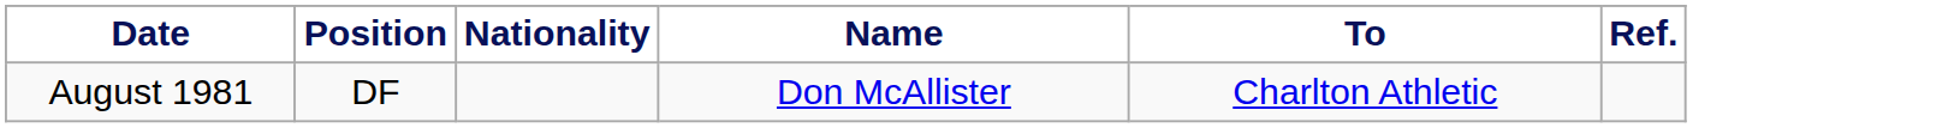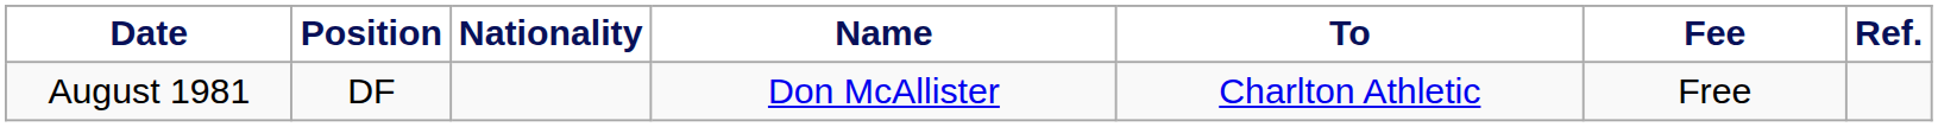 <table class="wikitable" style="text-align:center">
 <tr>
 <th style="background:#FFFFFF; color:#081159; width:120px;">Date</th>
 <th style="background:#FFFFFF; color:#081159; width:50px;">Position</th>
 <th style="background:#FFFFFF; color:#081159; width:50px;">Nationality</th>
 <th style="background:#FFFFFF; color:#081159; width:200px;">Name</th>
 <th style="background:#FFFFFF; color:#081159; width:200px;">To</th>
+<th style="background:#FFFFFF; color:#081159; width:110px;">Fee</th>
 <th style="background:#FFFFFF; color:#081159; width:30px;">Ref.</th>
 </tr>
 <tr>
 <td>August 1981</td>
 <td>DF</td>
 <td></td>
 <td><a href='#'>Don McAllister</a></td>
 <td><a href='#'>Charlton Athletic</a></td>
+<td>Free</td>
 <td></td>
 </tr>
 </table>
